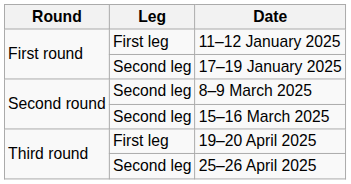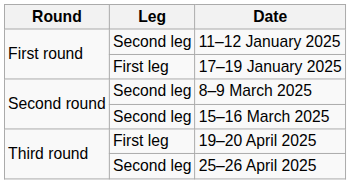 <table class="wikitable">
 <tr>
 <th>Round</th>
 <th>Leg</th>
 <th>Date</th>
 </tr>
 <tr>
 <td rowspan=2>First round</td>
-<td>First leg</td>
+<td>Second leg</td>
 <td>11–12 January 2025</td>
 </tr>
 <tr>
-<td>Second leg</td>
+<td>First leg</td>
 <td>17–19 January 2025</td>
 </tr>
 <tr>
 <td rowspan=2>Second round</td>
 <td>Second leg</td>
 <td>8–9 March 2025</td>
 </tr>
 <tr>
 <td>Second leg</td>
 <td>15–16 March 2025</td>
 </tr>
 <tr>
 <td rowspan=2>Third round</td>
 <td>First leg</td>
 <td>19–20 April 2025</td>
 </tr>
 <tr>
 <td>Second leg</td>
 <td>25–26 April 2025</td>
 </tr>
 </table>
